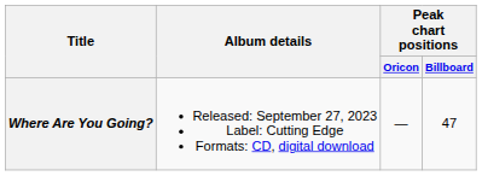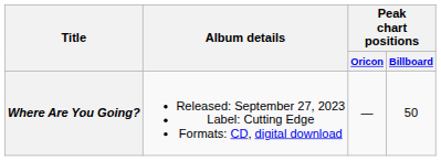 <table class="wikitable plainrowheaders" style="text-align:center;">
 <tr>
 <th scope="col" rowspan="2">Title</th>
 <th scope="col" rowspan="2">Album details</th>
 <th scope="col" colspan="2">Peak <br> chart <br> positions</th>
 </tr>
 <tr>
 <th scope="col"><small><a href='#'>Oricon</a></small><br></th>
 <th scope="col" colspan="1"><small><a href='#'>Billboard</a></small><br></th>
 </tr>
 <tr>
 <th scope="row"><em>Where Are You Going?</em></th>
 <td><br><ul><li>Released: September 27, 2023</li><li>Label: Cutting Edge</li><li>Formats: <a href='#'>CD</a>, <a href='#'>digital download</a></li></ul></td>
 <td>—</td>
-<td>47</td>
+<td>50</td>
 </tr>
 </table>
